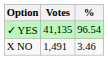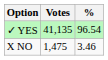 <table class="wikitable">
 <tr>
 <th>Option</th>
 <th>Votes</th>
 <th>%</th>
 </tr>
 <tr>
 <td style=background:#bbf8be>✓ YES</td>
 <td style=background:#bbf8be>41,135</td>
 <td style=background:#bbf8be>96.54</td>
 </tr>
 <tr>
 <td>X NO</td>
-<td>1,491</td>
+<td>1,475</td>
 <td>3.46</td>
 </tr>
 </table>
